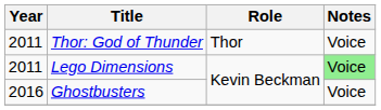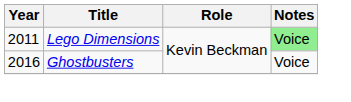 <table class="wikitable sortable">
 <tr>
 <th>Year</th>
 <th>Title</th>
 <th>Role</th>
 <th>Notes</th>
-</tr>
-<tr>
-<td>2011</td>
-<td><em><a href='#'>Thor: God of Thunder</a></em></td>
-<td>Thor</td>
-<td>Voice</td>
 </tr>
 <tr>
 <td>2011</td>
 <td><em><a href='#'>Lego Dimensions</a></em></td>
 <td rowspan="2">Kevin Beckman</td>
 <td style="background: lightgreen;">Voice</td>
 </tr>
 <tr>
 <td>2016</td>
 <td><em><a href='#'>Ghostbusters</a></em></td>
 <td>Voice</td>
 </tr>
 <tr>
 </tr>
 </table>
